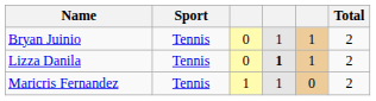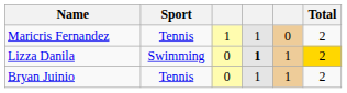 <table class="wikitable" style="font-size:100%; text-align:center;">
 <tr>
 <th width="160">Name</th>
 <th width="80">Sport</th>
 <th width="30"></th>
 <th width="30"></th>
 <th width="30"></th>
 <th width="40">Total</th>
 </tr>
 <tr>
+<td align=left><a href='#'>Maricris Fernandez</a></td>
+<td><a href='#'>Tennis</a></td>
+<td bgcolor=#fffcaf>1</td>
+<td bgcolor=#e5e5e5>1</td>
+<td bgcolor=#eecc99>0</td>
+<td>2</td>
+</tr>
+<tr>
+<td align=left><a href='#'>Lizza Danila</a></td>
+<td><a href='#'>Swimming</a></td>
+<td bgcolor=#fffcaf>0</td>
+<td bgcolor=#e5e5e5><strong>1</strong></td>
+<td bgcolor=#eecc99>1</td>
+<td style="background: gold;">2</td>
+</tr>
+<tr>
 <td align=left><a href='#'>Bryan Juinio</a></td>
 <td><a href='#'>Tennis</a></td>
 <td bgcolor=#fffcaf>0</td>
 <td bgcolor=#e5e5e5>1</td>
 <td bgcolor=#eecc99>1</td>
 <td>2</td>
 </tr>
-<tr>
-<td align=left><a href='#'>Lizza Danila</a></td>
-<td><a href='#'>Tennis</a></td>
-<td bgcolor=#fffcaf>0</td>
-<td bgcolor=#e5e5e5><strong>1</strong></td>
-<td bgcolor=#eecc99>1</td>
-<td>2</td>
-</tr>
-<tr>
-<td align=left><a href='#'>Maricris Fernandez</a></td>
-<td><a href='#'>Tennis</a></td>
-<td bgcolor=#fffcaf>1</td>
-<td bgcolor=#e5e5e5>1</td>
-<td bgcolor=#eecc99>0</td>
-<td>2</td>
-</tr>
 </table>
